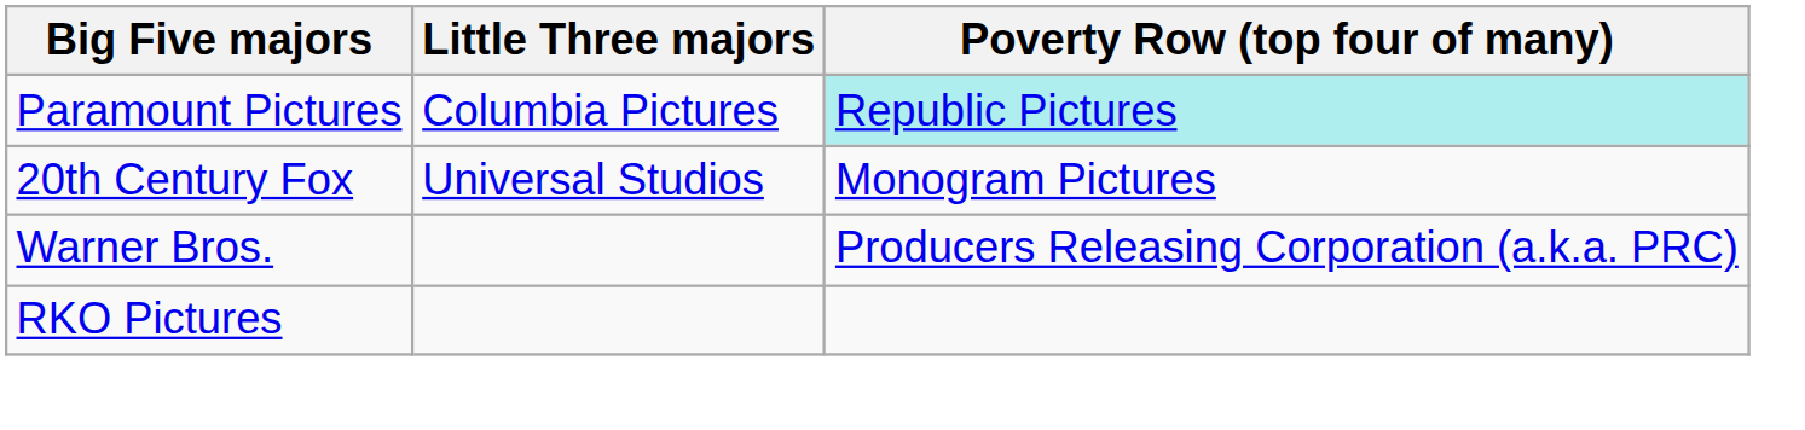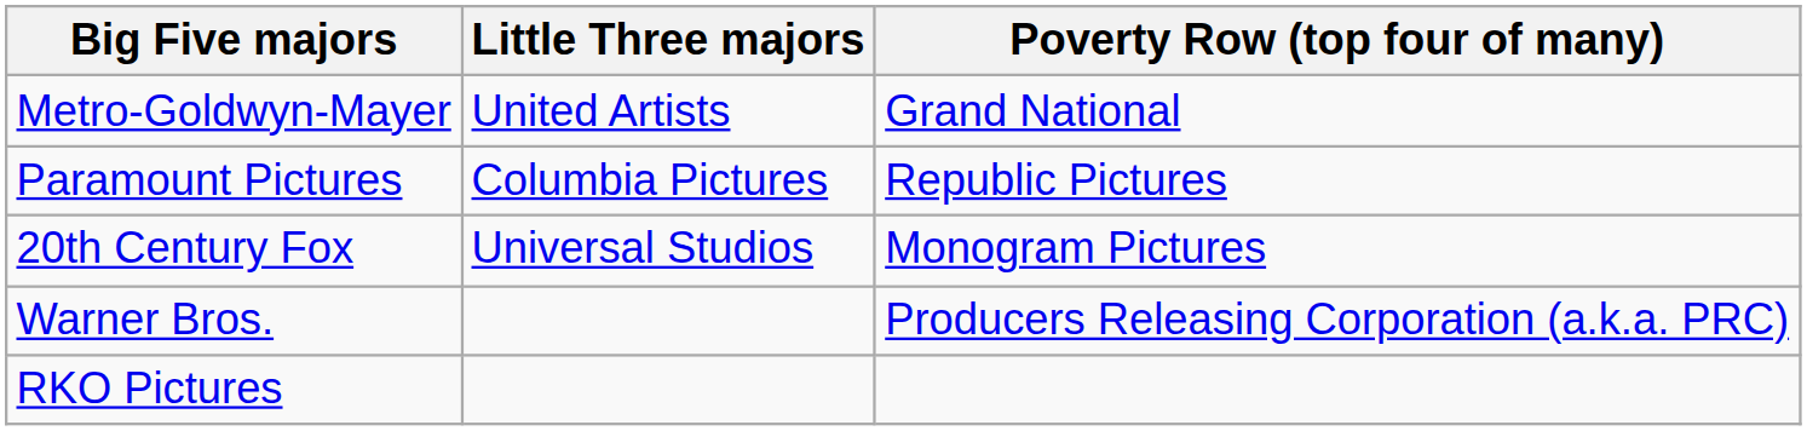 <table class="wikitable">
 <tr>
 <th>Big Five majors</th>
 <th>Little Three majors</th>
 <th>Poverty Row (top four of many)</th>
 </tr>
 <tr>
+<td><a href='#'>Metro-Goldwyn-Mayer</a></td>
+<td><a href='#'>United Artists</a></td>
+<td><a href='#'>Grand National</a></td>
+</tr>
+<tr>
 <td><a href='#'>Paramount Pictures</a></td>
 <td><a href='#'>Columbia Pictures</a></td>
-<td style="background: paleturquoise;"><a href='#'>Republic Pictures</a></td>
+<td><a href='#'>Republic Pictures</a></td>
 </tr>
 <tr>
 <td><a href='#'>20th Century Fox</a></td>
 <td><a href='#'>Universal Studios</a></td>
 <td><a href='#'>Monogram Pictures</a></td>
 </tr>
 <tr>
 <td><a href='#'>Warner Bros.</a></td>
 <td></td>
 <td><a href='#'>Producers Releasing Corporation (a.k.a. PRC)</a></td>
 </tr>
 <tr>
 <td><a href='#'>RKO Pictures</a></td>
 <td></td>
 <td></td>
 </tr>
 </table>
